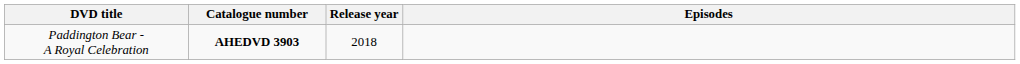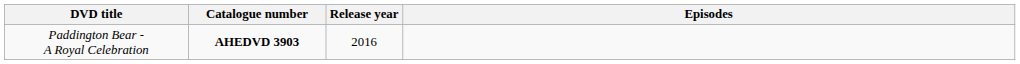 <table class="wikitable" style="text-align:center; width:100%;">
 <tr>
 <th style="width:12%;">DVD title</th>
 <th style="width:09%;">Catalogue number</th>
 <th style="width:05%;">Release year</th>
 <th style="width:40%;">Episodes</th>
 </tr>
 <tr>
 <td><em>Paddington Bear -<br>A Royal Celebration</em></td>
 <td><strong>AHEDVD 3903</strong></td>
-<td>2018</td>
+<td>2016</td>
 <td></td>
 </tr>
 </table>
